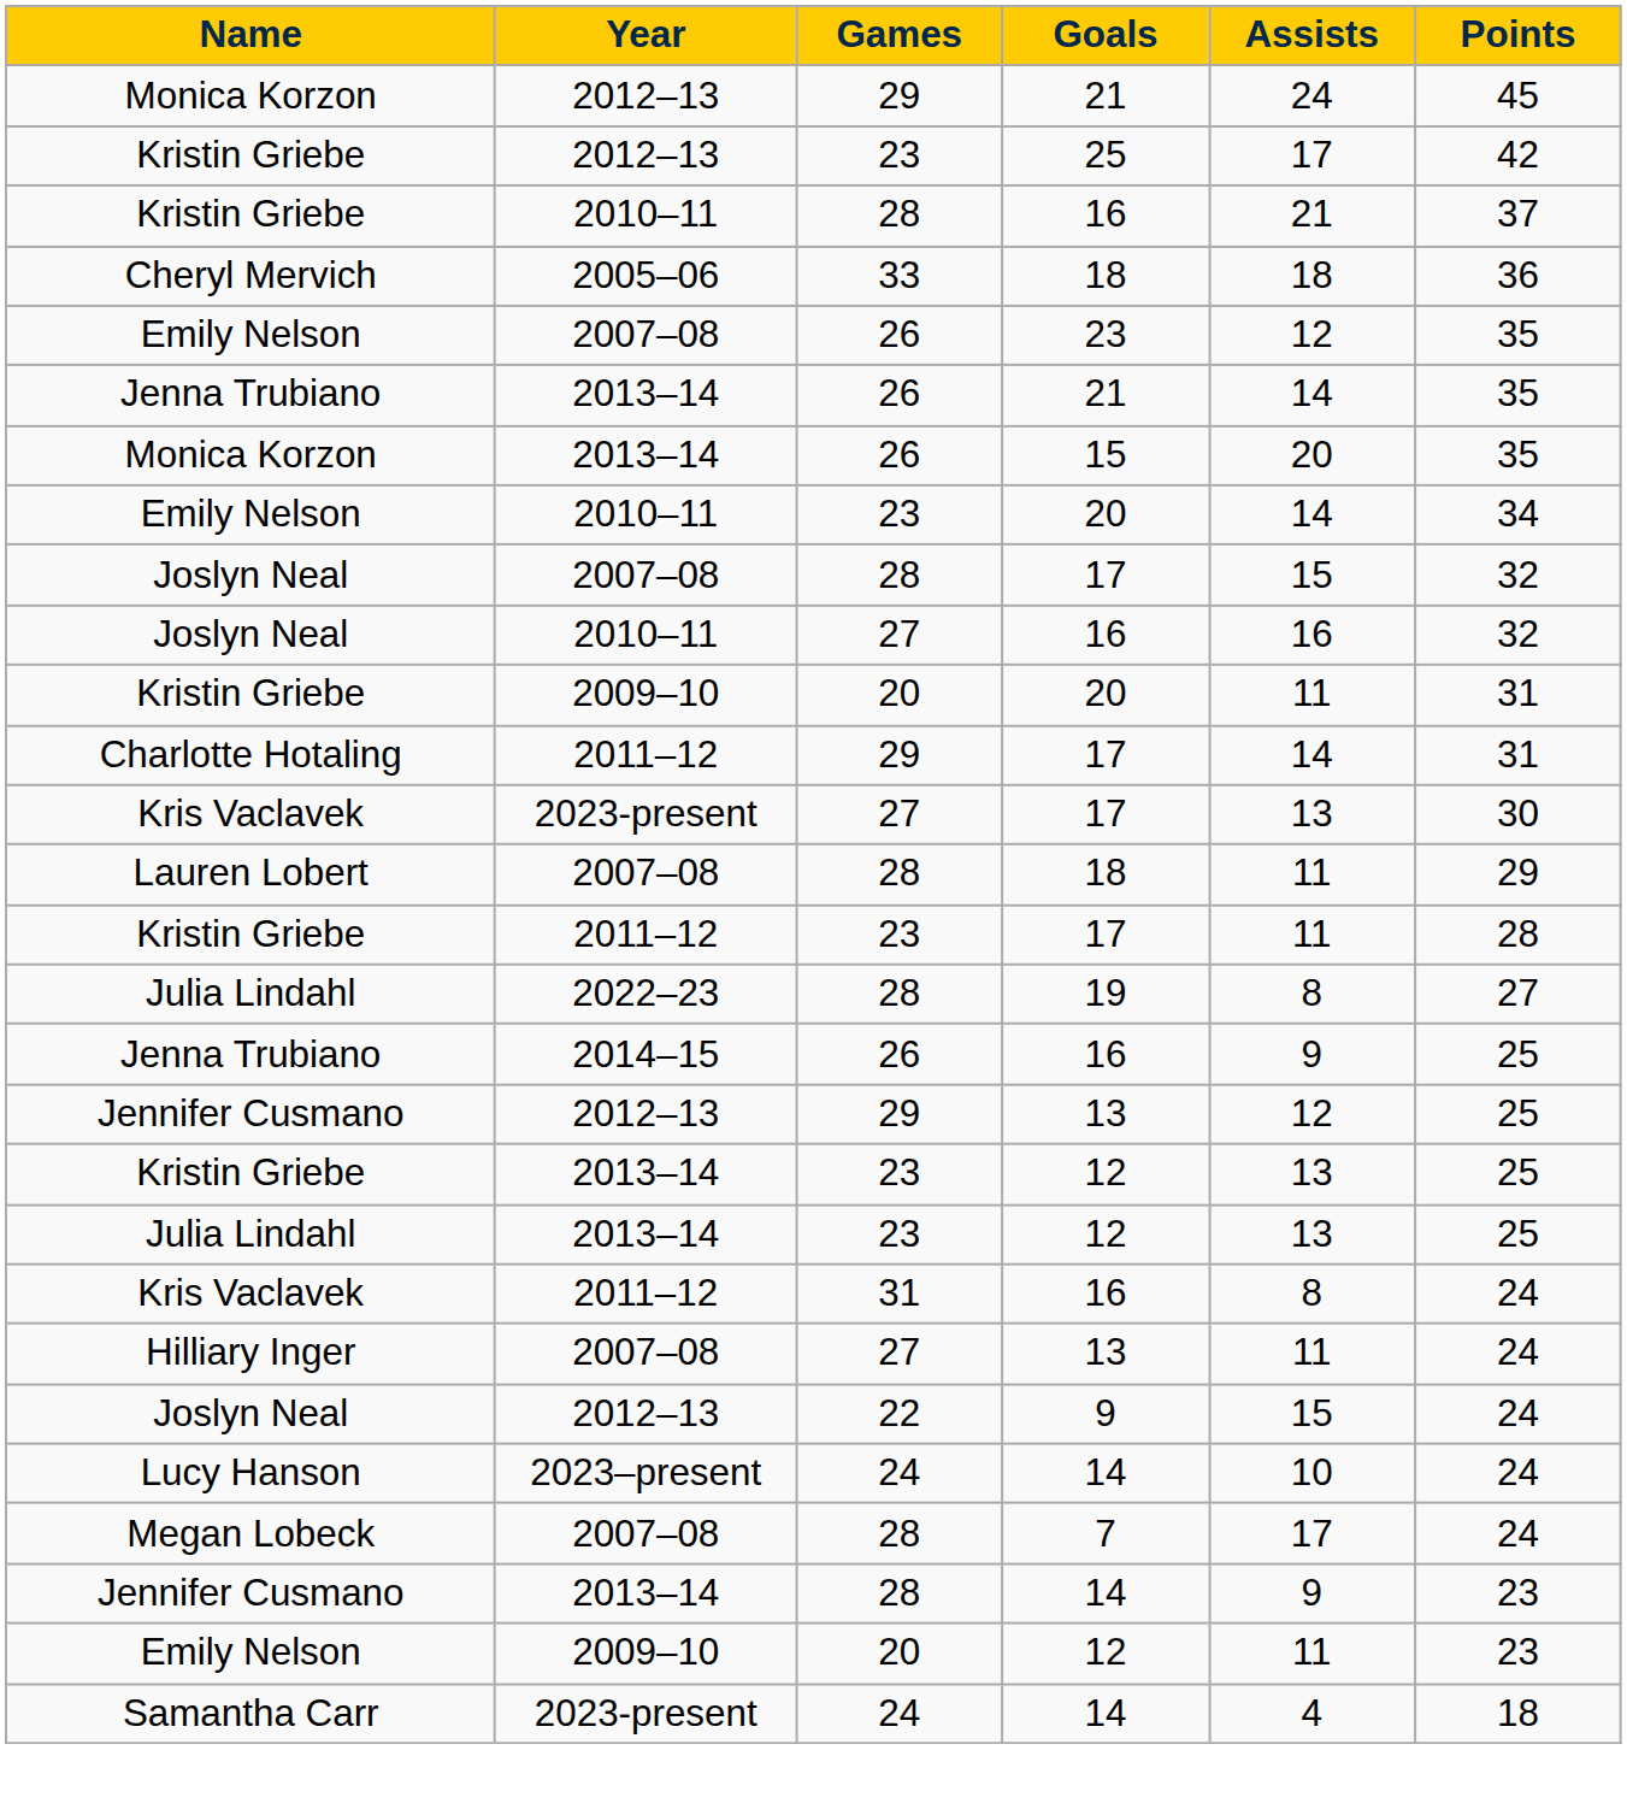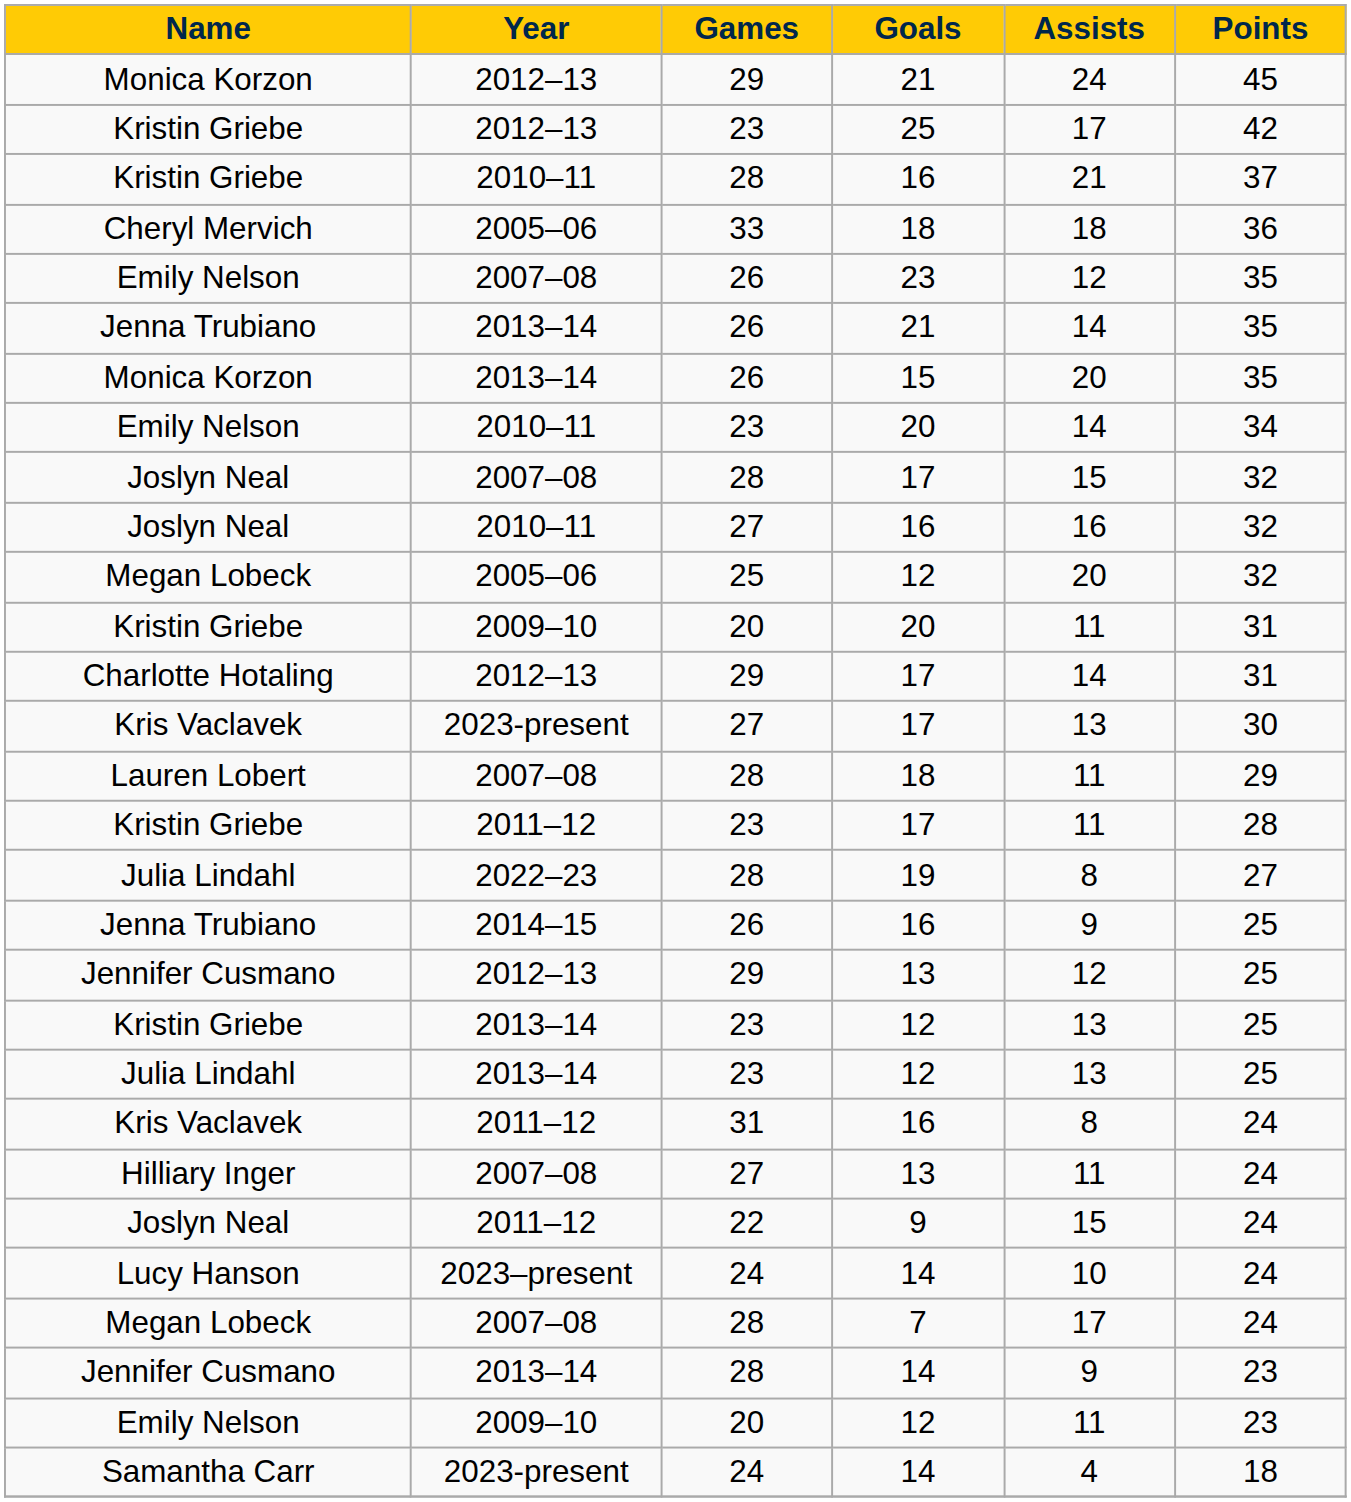 <table class="wikitable">
 <tr align="center"  style="background:#ffcb05;color:#00274c;">
 <td ! scope="col" width="200px"><strong>Name</strong></td>
 <td ! scope="col" width="120px"><strong>Year</strong></td>
 <td ! scope="col" width="80px"><strong>Games</strong></td>
 <td ! scope="col" width="80px"><strong>Goals</strong></td>
 <td ! scope="col" width="80px"><strong>Assists</strong></td>
 <td ! scope="col" width="80px"><strong>Points</strong></td>
 </tr>
 <tr align="center" bgcolor="">
 <td>Monica Korzon</td>
 <td>2012–13</td>
 <td>29</td>
 <td>21</td>
 <td>24</td>
 <td>45</td>
 </tr>
 <tr align="center" bgcolor="">
 <td>Kristin Griebe</td>
 <td>2012–13</td>
 <td>23</td>
 <td>25</td>
 <td>17</td>
 <td>42</td>
 </tr>
 <tr align="center" bgcolor="">
 <td>Kristin Griebe</td>
 <td>2010–11</td>
 <td>28</td>
 <td>16</td>
 <td>21</td>
 <td>37</td>
 </tr>
 <tr align="center" bgcolor="">
 <td>Cheryl Mervich</td>
 <td>2005–06</td>
 <td>33</td>
 <td>18</td>
 <td>18</td>
 <td>36</td>
 </tr>
 <tr align="center" bgcolor="">
 <td>Emily Nelson</td>
 <td>2007–08</td>
 <td>26</td>
 <td>23</td>
 <td>12</td>
 <td>35</td>
 </tr>
 <tr align="center" bgcolor="">
 <td>Jenna Trubiano</td>
 <td>2013–14</td>
 <td>26</td>
 <td>21</td>
 <td>14</td>
 <td>35</td>
 </tr>
 <tr align="center" bgcolor="">
 <td>Monica Korzon</td>
 <td>2013–14</td>
 <td>26</td>
 <td>15</td>
 <td>20</td>
 <td>35</td>
 </tr>
 <tr align="center" bgcolor="">
 <td>Emily Nelson</td>
 <td>2010–11</td>
 <td>23</td>
 <td>20</td>
 <td>14</td>
 <td>34</td>
 </tr>
 <tr align="center" bgcolor="">
 <td>Joslyn Neal</td>
 <td>2007–08</td>
 <td>28</td>
 <td>17</td>
 <td>15</td>
 <td>32</td>
 </tr>
 <tr align="center" bgcolor="">
 <td>Joslyn Neal</td>
 <td>2010–11</td>
 <td>27</td>
 <td>16</td>
 <td>16</td>
 <td>32</td>
 </tr>
 <tr align="center" bgcolor="">
+<td>Megan Lobeck</td>
+<td>2005–06</td>
+<td>25</td>
+<td>12</td>
+<td>20</td>
+<td>32</td>
+</tr>
+<tr align="center" bgcolor="">
 <td>Kristin Griebe</td>
 <td>2009–10</td>
 <td>20</td>
 <td>20</td>
 <td>11</td>
 <td>31</td>
 </tr>
 <tr align="center" bgcolor="">
 <td>Charlotte Hotaling</td>
-<td>2011–12</td>
+<td>2012–13</td>
 <td>29</td>
 <td>17</td>
 <td>14</td>
 <td>31</td>
 </tr>
 <tr align="center" bgcolor="">
 <td>Kris Vaclavek</td>
 <td>2023-present</td>
 <td>27</td>
 <td>17</td>
 <td>13</td>
 <td>30</td>
 </tr>
 <tr align="center" bgcolor="">
 <td>Lauren Lobert</td>
 <td>2007–08</td>
 <td>28</td>
 <td>18</td>
 <td>11</td>
 <td>29</td>
 </tr>
 <tr align="center" bgcolor="">
 <td>Kristin Griebe</td>
 <td>2011–12</td>
 <td>23</td>
 <td>17</td>
 <td>11</td>
 <td>28</td>
 </tr>
 <tr align="center" bgcolor="">
 <td>Julia Lindahl</td>
 <td>2022–23</td>
 <td>28</td>
 <td>19</td>
 <td>8</td>
 <td>27</td>
 </tr>
 <tr align="center" bgcolor="">
 <td>Jenna Trubiano</td>
 <td>2014–15</td>
 <td>26</td>
 <td>16</td>
 <td>9</td>
 <td>25</td>
 </tr>
 <tr align="center" bgcolor="">
 <td>Jennifer Cusmano</td>
 <td>2012–13</td>
 <td>29</td>
 <td>13</td>
 <td>12</td>
 <td>25</td>
 </tr>
 <tr align="center" bgcolor="">
 <td>Kristin Griebe</td>
 <td>2013–14</td>
 <td>23</td>
 <td>12</td>
 <td>13</td>
 <td>25</td>
 </tr>
 <tr align="center" bgcolor="">
 <td>Julia Lindahl</td>
 <td>2013–14</td>
 <td>23</td>
 <td>12</td>
 <td>13</td>
 <td>25</td>
 </tr>
 <tr align="center" bgcolor="">
 <td>Kris Vaclavek</td>
 <td>2011–12</td>
 <td>31</td>
 <td>16</td>
 <td>8</td>
 <td>24</td>
 </tr>
 <tr align="center" bgcolor="">
 <td>Hilliary Inger</td>
 <td>2007–08</td>
 <td>27</td>
 <td>13</td>
 <td>11</td>
 <td>24</td>
 </tr>
 <tr align="center" bgcolor="">
 <td>Joslyn Neal</td>
-<td>2012–13</td>
+<td>2011–12</td>
 <td>22</td>
 <td>9</td>
 <td>15</td>
 <td>24</td>
 </tr>
 <tr align="center" bgcolor="">
 <td>Lucy Hanson</td>
 <td>2023–present</td>
 <td>24</td>
 <td>14</td>
 <td>10</td>
 <td>24</td>
 </tr>
 <tr align="center" bgcolor="">
 <td>Megan Lobeck</td>
 <td>2007–08</td>
 <td>28</td>
 <td>7</td>
 <td>17</td>
 <td>24</td>
 </tr>
 <tr align="center" bgcolor="">
 <td>Jennifer Cusmano</td>
 <td>2013–14</td>
 <td>28</td>
 <td>14</td>
 <td>9</td>
 <td>23</td>
 </tr>
 <tr align="center" bgcolor="">
 <td>Emily Nelson</td>
 <td>2009–10</td>
 <td>20</td>
 <td>12</td>
 <td>11</td>
 <td>23</td>
 </tr>
 <tr align="center" bgcolor="">
 <td>Samantha Carr</td>
 <td>2023-present</td>
 <td>24</td>
 <td>14</td>
 <td>4</td>
 <td>18</td>
 </tr>
 <tr align="center" bgcolor="">
 </tr>
 </table>
